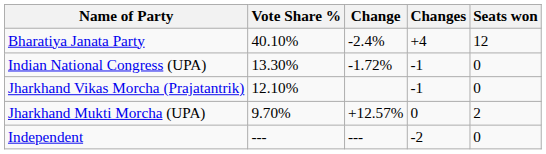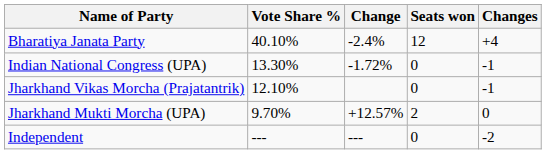 <table class="wikitable sortable">
 <tr>
 <th>Name of Party</th>
 <th>Vote Share %</th>
 <th>Change</th>
+<th>Seats won</th>
 <th>Changes</th>
-<th>Seats won</th>
 </tr>
 <tr>
 <td><a href='#'>Bharatiya Janata Party</a></td>
 <td>40.10%</td>
 <td>-2.4%</td>
+<td>12</td>
 <td>+4</td>
-<td>12</td>
 </tr>
 <tr>
 <td><a href='#'>Indian National Congress</a> (UPA)</td>
 <td>13.30%</td>
 <td>-1.72%</td>
+<td>0</td>
 <td>-1</td>
-<td>0</td>
 </tr>
 <tr>
 <td><a href='#'>Jharkhand Vikas Morcha (Prajatantrik)</a></td>
 <td>12.10%</td>
 <td></td>
+<td>0</td>
 <td>-1</td>
-<td>0</td>
 </tr>
 <tr>
 <td><a href='#'>Jharkhand Mukti Morcha</a> (UPA)</td>
 <td>9.70%</td>
 <td>+12.57%</td>
+<td>2</td>
 <td>0</td>
-<td>2</td>
 </tr>
 <tr>
 <td><a href='#'>Independent</a></td>
 <td>---</td>
 <td>---</td>
+<td>0</td>
 <td>-2</td>
-<td>0</td>
 </tr>
 </table>
